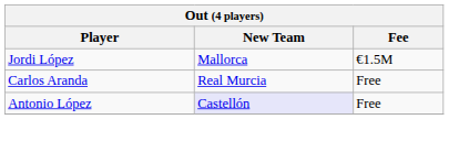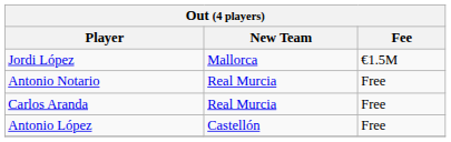 <table class="wikitable collapsible collapsed">
 <tr>
 <th colspan="3" width="500"> <strong>Out</strong> <small>(4 players)</small></th>
 </tr>
 <tr>
 <th>Player</th>
 <th>New Team</th>
 <th>Fee</th>
 </tr>
 <tr>
 <td> <a href='#'>Jordi López</a></td>
 <td> <a href='#'>Mallorca</a></td>
 <td>€1.5M</td>
 </tr>
 <tr>
+<td> <a href='#'>Antonio Notario</a></td>
+<td> <a href='#'>Real Murcia</a></td>
+<td>Free</td>
+</tr>
+<tr>
 <td> <a href='#'>Carlos Aranda</a></td>
 <td> <a href='#'>Real Murcia</a></td>
 <td>Free</td>
 </tr>
 <tr>
 <td> <a href='#'>Antonio López</a></td>
-<td style="background: lavender;"> <a href='#'>Castellón</a></td>
+<td> <a href='#'>Castellón</a></td>
 <td>Free</td>
 </tr>
 <tr>
 </tr>
 </table>
